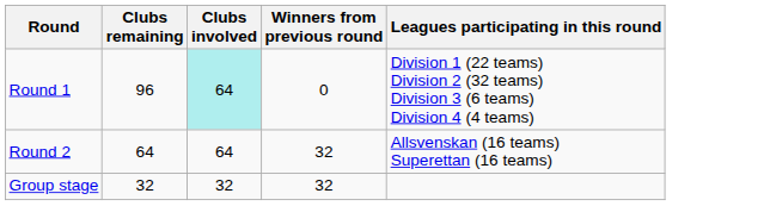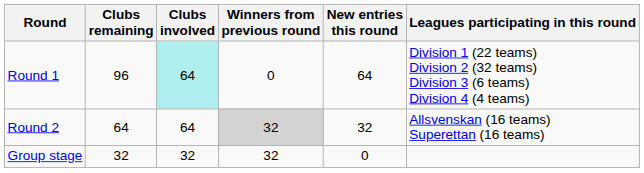 <table class="wikitable">
 <tr>
 <th>Round</th>
 <th>Clubs<br>remaining</th>
 <th>Clubs<br>involved</th>
 <th>Winners from<br>previous round</th>
+<th>New entries<br>this round</th>
 <th>Leagues participating in this round</th>
 </tr>
 <tr>
 <td><a href='#'>Round 1</a></td>
 <td style="text-align:center;">96</td>
 <td style="background: paleturquoise; text-align:center;">64</td>
 <td style="text-align:center;">0</td>
+<td style="text-align:center;">64</td>
 <td><a href='#'>Division 1</a> (22 teams)<br><a href='#'>Division 2</a> (32 teams)<br><a href='#'>Division 3</a> (6 teams)<br><a href='#'>Division 4</a> (4 teams)</td>
 </tr>
 <tr>
 <td><a href='#'>Round 2</a></td>
 <td style="text-align:center;">64</td>
 <td style="text-align:center;">64</td>
+<td style="background: lightgrey; text-align:center;">32</td>
 <td style="text-align:center;">32</td>
 <td><a href='#'>Allsvenskan</a> (16 teams)<br><a href='#'>Superettan</a> (16 teams)</td>
 </tr>
 <tr>
 <td><a href='#'>Group stage</a></td>
 <td style="text-align:center;">32</td>
 <td style="text-align:center;">32</td>
 <td style="text-align:center;">32</td>
+<td style="text-align:center;">0</td>
 <td></td>
 </tr>
 </table>
